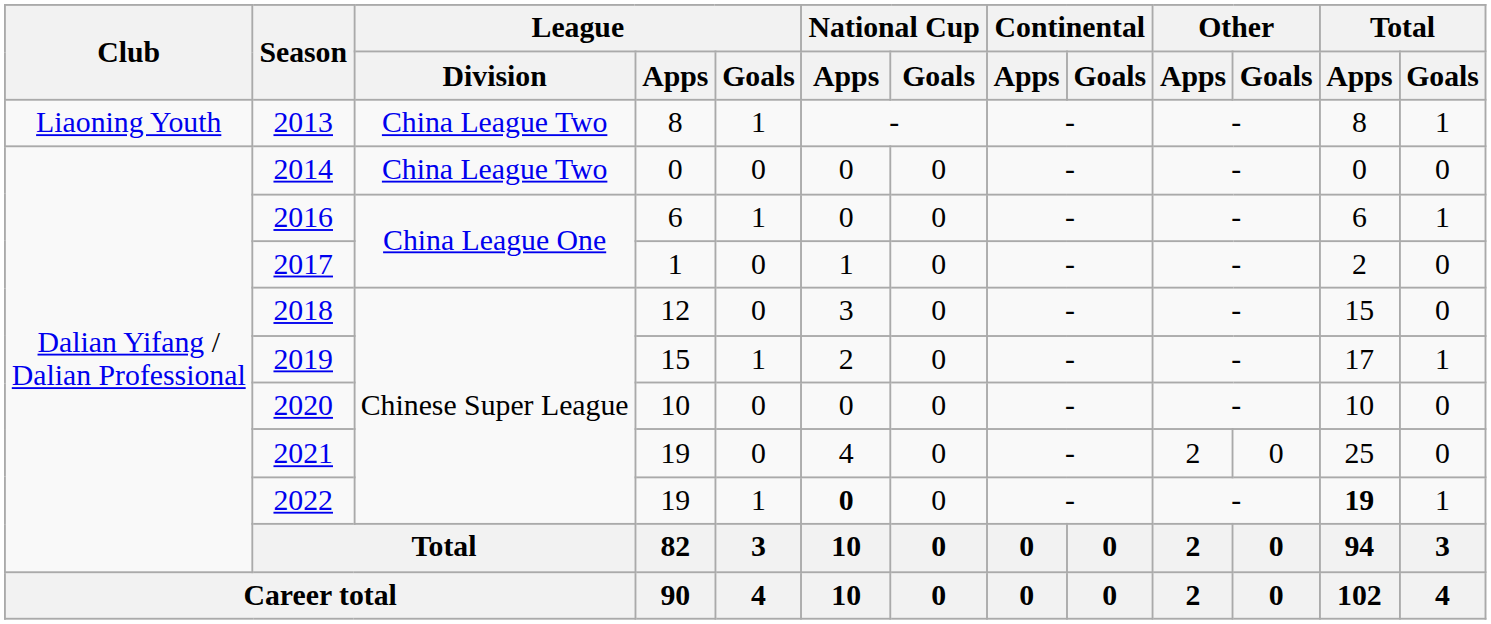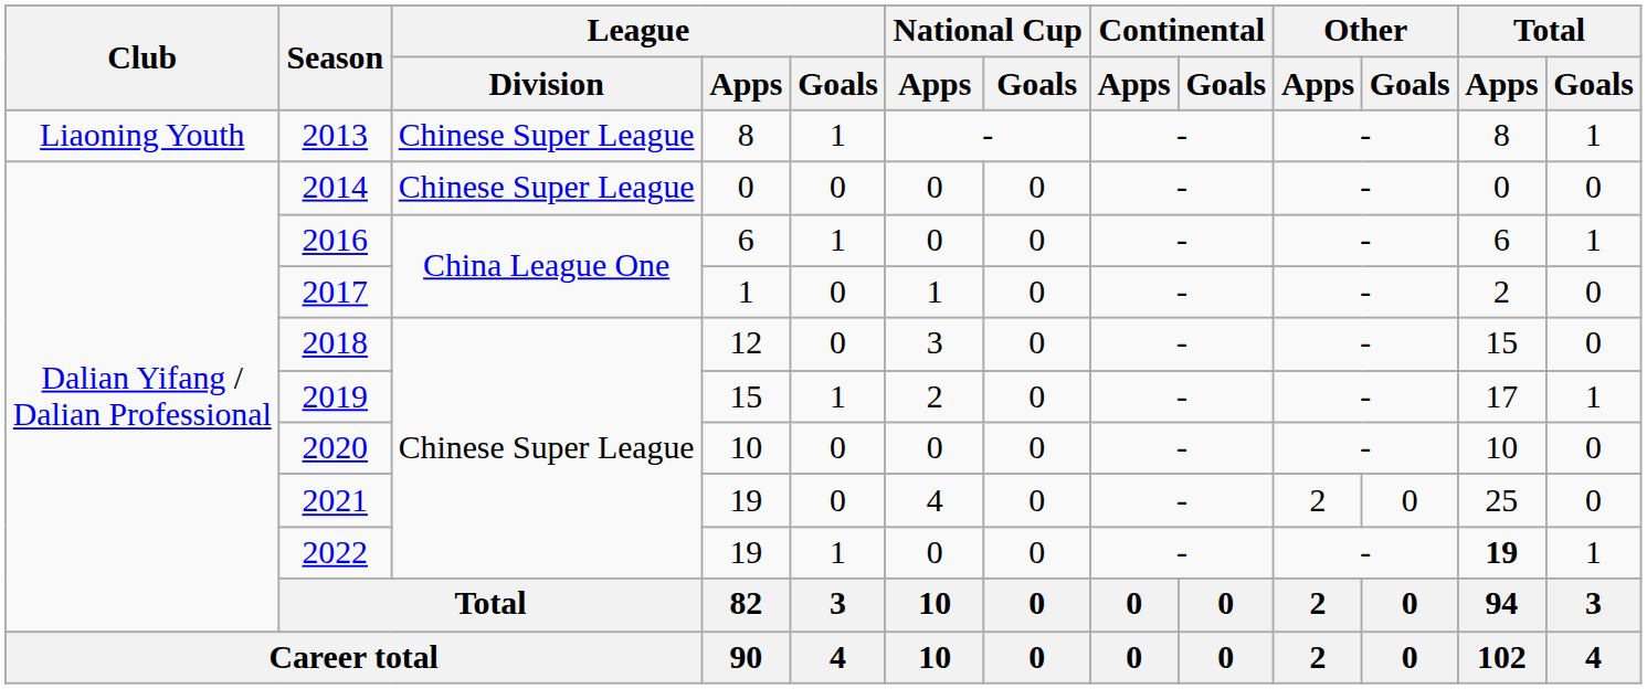 <table class="wikitable" style="text-align: center">
 <tr>
 <th rowspan="2">Club</th>
 <th rowspan="2">Season</th>
 <th colspan="3">League</th>
 <th colspan="2">National Cup</th>
 <th colspan="2">Continental</th>
 <th colspan="2">Other</th>
 <th colspan="2">Total</th>
 </tr>
 <tr>
 <th>Division</th>
 <th>Apps</th>
 <th>Goals</th>
 <th>Apps</th>
 <th>Goals</th>
 <th>Apps</th>
 <th>Goals</th>
 <th>Apps</th>
 <th>Goals</th>
 <th>Apps</th>
 <th>Goals</th>
 </tr>
 <tr>
 <td><a href='#'>Liaoning Youth</a></td>
 <td><a href='#'>2013</a></td>
-<td><a href='#'>China League Two</a></td>
+<td><a href='#'>Chinese Super League</a></td>
 <td>8</td>
 <td>1</td>
 <td colspan="2">-</td>
 <td colspan="2">-</td>
 <td colspan="2">-</td>
 <td>8</td>
 <td>1</td>
 </tr>
 <tr>
 <td rowspan="9"><a href='#'>Dalian Yifang</a> /<br><a href='#'>Dalian Professional</a></td>
 <td><a href='#'>2014</a></td>
-<td><a href='#'>China League Two</a></td>
+<td><a href='#'>Chinese Super League</a></td>
 <td>0</td>
 <td>0</td>
 <td>0</td>
 <td>0</td>
 <td colspan="2">-</td>
 <td colspan="2">-</td>
 <td>0</td>
 <td>0</td>
 </tr>
 <tr>
 <td><a href='#'>2016</a></td>
 <td rowspan="2"><a href='#'>China League One</a></td>
 <td>6</td>
 <td>1</td>
 <td>0</td>
 <td>0</td>
 <td colspan="2">-</td>
 <td colspan="2">-</td>
 <td>6</td>
 <td>1</td>
 </tr>
 <tr>
 <td><a href='#'>2017</a></td>
 <td>1</td>
 <td>0</td>
 <td>1</td>
 <td>0</td>
 <td colspan="2">-</td>
 <td colspan="2">-</td>
 <td>2</td>
 <td>0</td>
 </tr>
 <tr>
 <td><a href='#'>2018</a></td>
 <td rowspan="5">Chinese Super League</td>
 <td>12</td>
 <td>0</td>
 <td>3</td>
 <td>0</td>
 <td colspan="2">-</td>
 <td colspan="2">-</td>
 <td>15</td>
 <td>0</td>
 </tr>
 <tr>
 <td><a href='#'>2019</a></td>
 <td>15</td>
 <td>1</td>
 <td>2</td>
 <td>0</td>
 <td colspan="2">-</td>
 <td colspan="2">-</td>
 <td>17</td>
 <td>1</td>
 </tr>
 <tr>
 <td><a href='#'>2020</a></td>
 <td>10</td>
 <td>0</td>
 <td>0</td>
 <td>0</td>
 <td colspan="2">-</td>
 <td colspan="2">-</td>
 <td>10</td>
 <td>0</td>
 </tr>
 <tr>
 <td><a href='#'>2021</a></td>
 <td>19</td>
 <td>0</td>
 <td>4</td>
 <td>0</td>
 <td colspan="2">-</td>
 <td>2</td>
 <td>0</td>
 <td>25</td>
 <td>0</td>
 </tr>
 <tr>
 <td><a href='#'>2022</a></td>
 <td>19</td>
 <td>1</td>
-<td><strong>0</strong></td>
+<td>0</td>
 <td>0</td>
 <td colspan="2">-</td>
 <td colspan="2">-</td>
 <td><strong>19</strong></td>
 <td>1</td>
 </tr>
 <tr>
 <th colspan="2">Total</th>
 <th>82</th>
 <th>3</th>
 <th>10</th>
 <th>0</th>
 <th>0</th>
 <th>0</th>
 <th>2</th>
 <th>0</th>
 <th>94</th>
 <th>3</th>
 </tr>
 <tr>
 <th colspan=3>Career total</th>
 <th>90</th>
 <th>4</th>
 <th>10</th>
 <th>0</th>
 <th>0</th>
 <th>0</th>
 <th>2</th>
 <th>0</th>
 <th>102</th>
 <th>4</th>
 </tr>
 </table>
